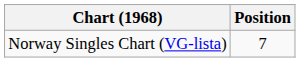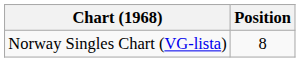 <table class="wikitable">
 <tr>
 <th>Chart (1968)</th>
 <th>Position</th>
 </tr>
 <tr>
 <td>Norway Singles Chart (<a href='#'>VG-lista</a>)</td>
-<td style="text-align:center;">7</td>
+<td style="text-align:center;">8</td>
 </tr>
 </table>
